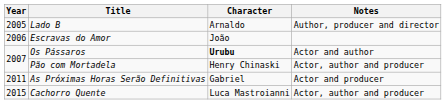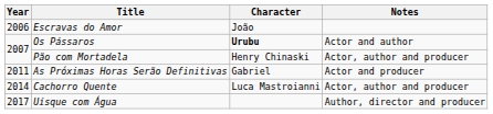 <table class="wikitable">
 <tr>
 <th>Year</th>
 <th>Title</th>
 <th>Character</th>
 <th>Notes</th>
-</tr>
-<tr>
-<td>2005</td>
-<td><em>Lado B</em></td>
-<td>Arnaldo</td>
-<td>Author, producer and director</td>
 </tr>
 <tr>
 <td>2006</td>
 <td><em>Escravas do Amor</em></td>
 <td>João</td>
 <td></td>
 </tr>
 <tr>
 <td rowspan="2">2007</td>
 <td><em>Os Pássaros</em></td>
 <td><strong>Urubu</strong></td>
 <td>Actor and author</td>
 </tr>
 <tr>
 <td><em>Pão com Mortadela</em></td>
 <td>Henry Chinaski</td>
 <td>Actor, author and producer</td>
 </tr>
 <tr>
 <td>2011</td>
 <td><em>As Próximas Horas Serão Definitivas</em></td>
 <td>Gabriel</td>
 <td>Actor and producer</td>
 </tr>
 <tr>
-<td>2015</td>
+<td>2014</td>
 <td><em>Cachorro Quente</em></td>
 <td>Luca Mastroianni</td>
 <td>Actor, author and producer</td>
 </tr>
+<tr>
+<td>2017</td>
+<td><em>Uísque com Água</em></td>
+<td></td>
+<td>Author, director and producer</td>
+</tr>
 </table>
